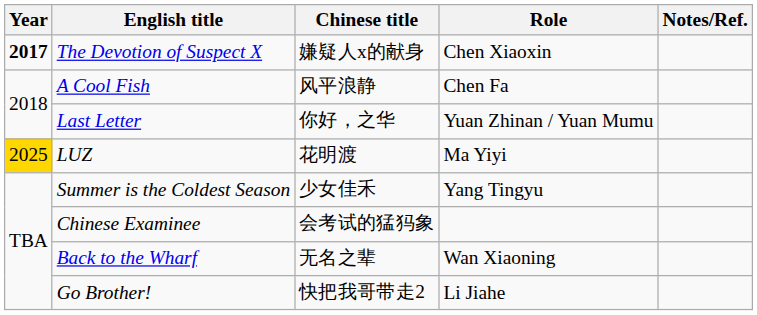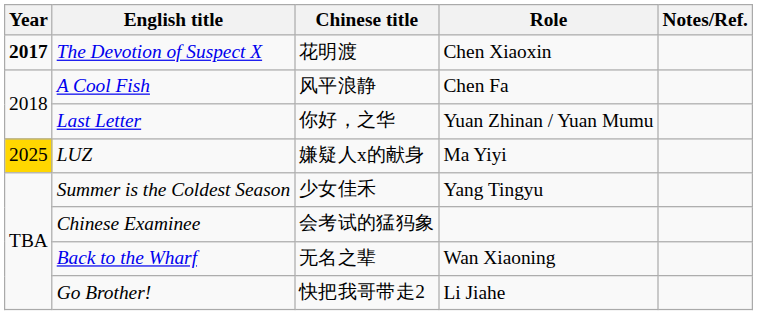 <table class="wikitable">
 <tr>
 <th>Year</th>
 <th>English title</th>
 <th>Chinese title</th>
 <th>Role</th>
 <th>Notes/Ref.</th>
 </tr>
 <tr>
 <td><strong>2017</strong></td>
 <td><em><a href='#'>The Devotion of Suspect X</a></em></td>
-<td>嫌疑人x的献身</td>
+<td>花明渡</td>
 <td>Chen Xiaoxin</td>
 <td></td>
 </tr>
 <tr>
 <td rowspan=2>2018</td>
 <td><em><a href='#'>A Cool Fish</a></em></td>
 <td>风平浪静</td>
 <td>Chen Fa</td>
 <td></td>
 </tr>
 <tr>
 <td><em><a href='#'>Last Letter</a></em></td>
 <td>你好，之华</td>
 <td>Yuan Zhinan / Yuan Mumu</td>
 <td></td>
 </tr>
 <tr>
 <td style="background: gold;">2025</td>
 <td><em>LUZ</em></td>
-<td>花明渡</td>
+<td>嫌疑人x的献身</td>
 <td>Ma Yiyi</td>
 <td></td>
 </tr>
 <tr>
 <td rowspan="4">TBA</td>
 <td><em>Summer is the Coldest Season</em></td>
 <td>少女佳禾</td>
 <td>Yang Tingyu</td>
 <td></td>
 </tr>
 <tr>
 <td><em>Chinese Examinee</em></td>
 <td>会考试的猛犸象</td>
 <td></td>
 <td></td>
 </tr>
 <tr>
 <td><em><a href='#'>Back to the Wharf</a></em></td>
 <td>无名之辈</td>
 <td>Wan Xiaoning</td>
 <td></td>
 </tr>
 <tr>
 <td><em>Go Brother!</em></td>
 <td>快把我哥带走2</td>
 <td>Li Jiahe</td>
 <td></td>
 </tr>
 </table>
